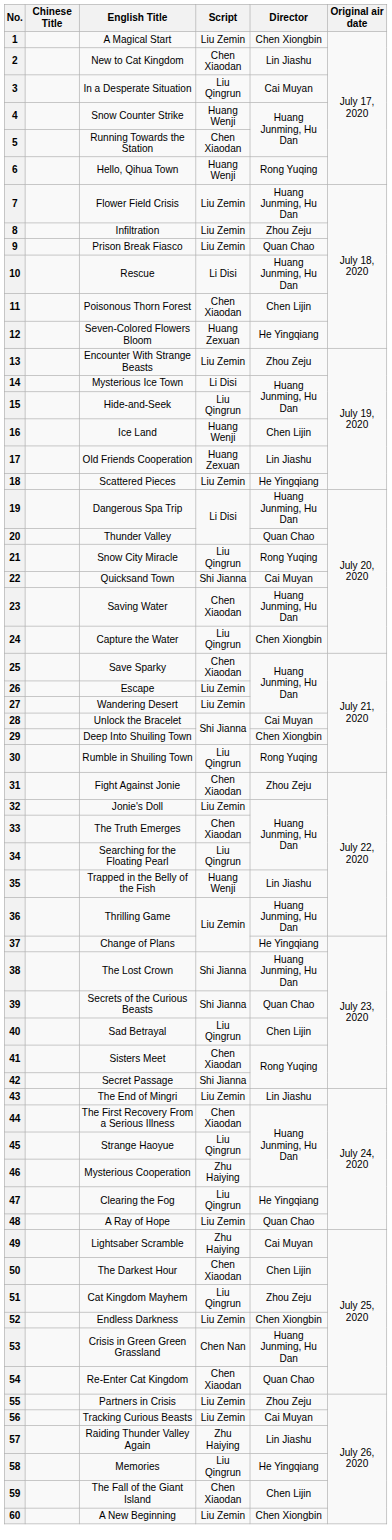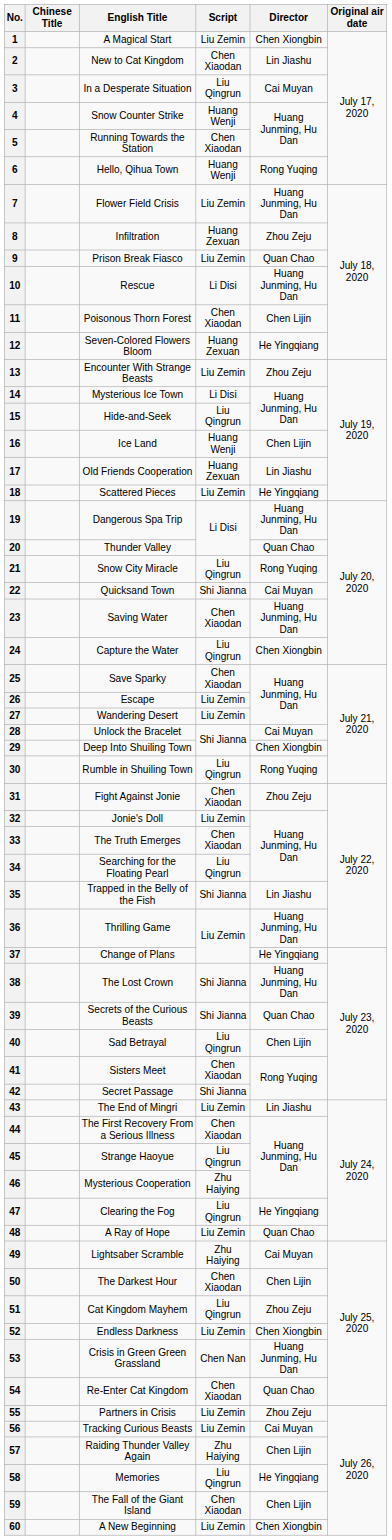 <table class="wikitable" style="text-align:center;">
 <tr>
 <th>No.</th>
 <th>Chinese Title</th>
 <th>English Title</th>
 <th>Script</th>
 <th>Director</th>
 <th>Original air date</th>
 </tr>
 <tr>
 <th>1</th>
 <td></td>
 <td>A Magical Start</td>
 <td>Liu Zemin</td>
 <td>Chen Xiongbin</td>
 <td rowspan="6">July 17, 2020</td>
 </tr>
 <tr>
 <th>2</th>
 <td></td>
 <td>New to Cat Kingdom</td>
 <td>Chen Xiaodan</td>
 <td>Lin Jiashu</td>
 </tr>
 <tr>
 <th>3</th>
 <td></td>
 <td>In a Desperate Situation</td>
 <td>Liu Qingrun</td>
 <td>Cai Muyan</td>
 </tr>
 <tr>
 <th>4</th>
 <td></td>
 <td>Snow Counter Strike</td>
 <td>Huang Wenji</td>
 <td rowspan="2">Huang Junming, Hu Dan</td>
 </tr>
 <tr>
 <th>5</th>
 <td></td>
 <td>Running Towards the Station</td>
 <td>Chen Xiaodan</td>
 </tr>
 <tr>
 <th>6</th>
 <td></td>
 <td>Hello, Qihua Town</td>
 <td>Huang Wenji</td>
 <td>Rong Yuqing</td>
 </tr>
 <tr>
 <th>7</th>
 <td></td>
 <td>Flower Field Crisis</td>
 <td>Liu Zemin</td>
 <td>Huang Junming, Hu Dan</td>
 <td rowspan="6">July 18, 2020</td>
 </tr>
 <tr>
 <th>8</th>
 <td></td>
 <td>Infiltration</td>
-<td>Liu Zemin</td>
+<td>Huang Zexuan</td>
 <td>Zhou Zeju</td>
 </tr>
 <tr>
 <th>9</th>
 <td></td>
 <td>Prison Break Fiasco</td>
 <td>Liu Zemin</td>
 <td>Quan Chao</td>
 </tr>
 <tr>
 <th>10</th>
 <td></td>
 <td>Rescue</td>
 <td>Li Disi</td>
 <td>Huang Junming, Hu Dan</td>
 </tr>
 <tr>
 <th>11</th>
 <td></td>
 <td>Poisonous Thorn Forest</td>
 <td>Chen Xiaodan</td>
 <td>Chen Lijin</td>
 </tr>
 <tr>
 <th>12</th>
 <td></td>
 <td>Seven-Colored Flowers Bloom</td>
 <td>Huang Zexuan</td>
 <td>He Yingqiang</td>
 </tr>
 <tr>
 <th>13</th>
 <td></td>
 <td>Encounter With Strange Beasts</td>
 <td>Liu Zemin</td>
 <td>Zhou Zeju</td>
 <td rowspan="6">July 19, 2020</td>
 </tr>
 <tr>
 <th>14</th>
 <td></td>
 <td>Mysterious Ice Town</td>
 <td>Li Disi</td>
 <td rowspan="2">Huang Junming, Hu Dan</td>
 </tr>
 <tr>
 <th>15</th>
 <td></td>
 <td>Hide-and-Seek</td>
 <td>Liu Qingrun</td>
 </tr>
 <tr>
 <th>16</th>
 <td></td>
 <td>Ice Land</td>
 <td>Huang Wenji</td>
 <td>Chen Lijin</td>
 </tr>
 <tr>
 <th>17</th>
 <td></td>
 <td>Old Friends Cooperation</td>
 <td>Huang Zexuan</td>
 <td>Lin Jiashu</td>
 </tr>
 <tr>
 <th>18</th>
 <td></td>
 <td>Scattered Pieces</td>
 <td>Liu Zemin</td>
 <td>He Yingqiang</td>
 </tr>
 <tr>
 <th>19</th>
 <td></td>
 <td>Dangerous Spa Trip</td>
 <td rowspan="2">Li Disi</td>
 <td>Huang Junming, Hu Dan</td>
 <td rowspan="6">July 20, 2020</td>
 </tr>
 <tr>
 <th>20</th>
 <td></td>
 <td>Thunder Valley</td>
 <td>Quan Chao</td>
 </tr>
 <tr>
 <th>21</th>
 <td></td>
 <td>Snow City Miracle</td>
 <td>Liu Qingrun</td>
 <td>Rong Yuqing</td>
 </tr>
 <tr>
 <th>22</th>
 <td></td>
 <td>Quicksand Town</td>
 <td>Shi Jianna</td>
 <td>Cai Muyan</td>
 </tr>
 <tr>
 <th>23</th>
 <td></td>
 <td>Saving Water</td>
 <td>Chen Xiaodan</td>
 <td>Huang Junming, Hu Dan</td>
 </tr>
 <tr>
 <th>24</th>
 <td></td>
 <td>Capture the Water</td>
 <td>Liu Qingrun</td>
 <td>Chen Xiongbin</td>
 </tr>
 <tr>
 <th>25</th>
 <td></td>
 <td>Save Sparky</td>
 <td>Chen Xiaodan</td>
 <td rowspan="3">Huang Junming, Hu Dan</td>
 <td rowspan="6">July 21, 2020</td>
 </tr>
 <tr>
 <th>26</th>
 <td></td>
 <td>Escape</td>
 <td>Liu Zemin</td>
 </tr>
 <tr>
 <th>27</th>
 <td></td>
 <td>Wandering Desert</td>
 <td>Liu Zemin</td>
 </tr>
 <tr>
 <th>28</th>
 <td></td>
 <td>Unlock the Bracelet</td>
 <td rowspan="2">Shi Jianna</td>
 <td>Cai Muyan</td>
 </tr>
 <tr>
 <th>29</th>
 <td></td>
 <td>Deep Into Shuiling Town</td>
 <td>Chen Xiongbin</td>
 </tr>
 <tr>
 <th>30</th>
 <td></td>
 <td>Rumble in Shuiling Town</td>
 <td>Liu Qingrun</td>
 <td>Rong Yuqing</td>
 </tr>
 <tr>
 <th>31</th>
 <td></td>
 <td>Fight Against Jonie</td>
 <td>Chen Xiaodan</td>
 <td>Zhou Zeju</td>
 <td rowspan="6">July 22, 2020</td>
 </tr>
 <tr>
 <th>32</th>
 <td></td>
 <td>Jonie's Doll</td>
 <td>Liu Zemin</td>
 <td rowspan="3">Huang Junming, Hu Dan</td>
 </tr>
 <tr>
 <th>33</th>
 <td></td>
 <td>The Truth Emerges</td>
 <td>Chen Xiaodan</td>
 </tr>
 <tr>
 <th>34</th>
 <td></td>
 <td>Searching for the Floating Pearl</td>
 <td>Liu Qingrun</td>
 </tr>
 <tr>
 <th>35</th>
 <td></td>
 <td>Trapped in the Belly of the Fish</td>
-<td>Huang Wenji</td>
+<td>Shi Jianna</td>
 <td>Lin Jiashu</td>
 </tr>
 <tr>
 <th>36</th>
 <td></td>
 <td>Thrilling Game</td>
 <td rowspan="2">Liu Zemin</td>
 <td>Huang Junming, Hu Dan</td>
 </tr>
 <tr>
 <th>37</th>
 <td></td>
 <td>Change of Plans</td>
 <td>He Yingqiang</td>
 <td rowspan="6">July 23, 2020</td>
 </tr>
 <tr>
 <th>38</th>
 <td></td>
 <td>The Lost Crown</td>
 <td>Shi Jianna</td>
 <td>Huang Junming, Hu Dan</td>
 </tr>
 <tr>
 <th>39</th>
 <td></td>
 <td>Secrets of the Curious Beasts</td>
 <td>Shi Jianna</td>
 <td>Quan Chao</td>
 </tr>
 <tr>
 <th>40</th>
 <td></td>
 <td>Sad Betrayal</td>
 <td>Liu Qingrun</td>
 <td>Chen Lijin</td>
 </tr>
 <tr>
 <th>41</th>
 <td></td>
 <td>Sisters Meet</td>
 <td>Chen Xiaodan</td>
 <td rowspan="2">Rong Yuqing</td>
 </tr>
 <tr>
 <th>42</th>
 <td></td>
 <td>Secret Passage</td>
 <td>Shi Jianna</td>
 </tr>
 <tr>
 <th>43</th>
 <td></td>
 <td>The End of Mingri</td>
 <td>Liu Zemin</td>
 <td>Lin Jiashu</td>
 <td rowspan="6">July 24, 2020</td>
 </tr>
 <tr>
 <th>44</th>
 <td></td>
 <td>The First Recovery From a Serious Illness</td>
 <td>Chen Xiaodan</td>
 <td rowspan="3">Huang Junming, Hu Dan</td>
 </tr>
 <tr>
 <th>45</th>
 <td></td>
 <td>Strange Haoyue</td>
 <td>Liu Qingrun</td>
 </tr>
 <tr>
 <th>46</th>
 <td></td>
 <td>Mysterious Cooperation</td>
 <td>Zhu Haiying</td>
 </tr>
 <tr>
 <th>47</th>
 <td></td>
 <td>Clearing the Fog</td>
 <td>Liu Qingrun</td>
 <td>He Yingqiang</td>
 </tr>
 <tr>
 <th>48</th>
 <td></td>
 <td>A Ray of Hope</td>
 <td>Liu Zemin</td>
 <td>Quan Chao</td>
 </tr>
 <tr>
 <th>49</th>
 <td></td>
 <td>Lightsaber Scramble</td>
 <td>Zhu Haiying</td>
 <td>Cai Muyan</td>
 <td rowspan="6">July 25, 2020</td>
 </tr>
 <tr>
 <th>50</th>
 <td></td>
 <td>The Darkest Hour</td>
 <td>Chen Xiaodan</td>
 <td>Chen Lijin</td>
 </tr>
 <tr>
 <th>51</th>
 <td></td>
 <td>Cat Kingdom Mayhem</td>
 <td>Liu Qingrun</td>
 <td>Zhou Zeju</td>
 </tr>
 <tr>
 <th>52</th>
 <td></td>
 <td>Endless Darkness</td>
 <td>Liu Zemin</td>
 <td>Chen Xiongbin</td>
 </tr>
 <tr>
 <th>53</th>
 <td></td>
 <td>Crisis in Green Green Grassland</td>
 <td>Chen Nan</td>
 <td>Huang Junming, Hu Dan</td>
 </tr>
 <tr>
 <th>54</th>
 <td></td>
 <td>Re-Enter Cat Kingdom</td>
 <td>Chen Xiaodan</td>
 <td>Quan Chao</td>
 </tr>
 <tr>
 <th>55</th>
 <td></td>
 <td>Partners in Crisis</td>
 <td>Liu Zemin</td>
 <td>Zhou Zeju</td>
 <td rowspan="6">July 26, 2020</td>
 </tr>
 <tr>
 <th>56</th>
 <td></td>
 <td>Tracking Curious Beasts</td>
 <td>Liu Zemin</td>
 <td>Cai Muyan</td>
 </tr>
 <tr>
 <th>57</th>
 <td></td>
 <td>Raiding Thunder Valley Again</td>
 <td>Zhu Haiying</td>
-<td>Lin Jiashu</td>
+<td>Chen Lijin</td>
 </tr>
 <tr>
 <th>58</th>
 <td></td>
 <td>Memories</td>
 <td>Liu Qingrun</td>
 <td>He Yingqiang</td>
 </tr>
 <tr>
 <th>59</th>
 <td></td>
 <td>The Fall of the Giant Island</td>
 <td>Chen Xiaodan</td>
 <td>Chen Lijin</td>
 </tr>
 <tr>
 <th>60</th>
 <td></td>
 <td>A New Beginning</td>
 <td>Liu Zemin</td>
 <td>Chen Xiongbin</td>
 </tr>
 </table>
